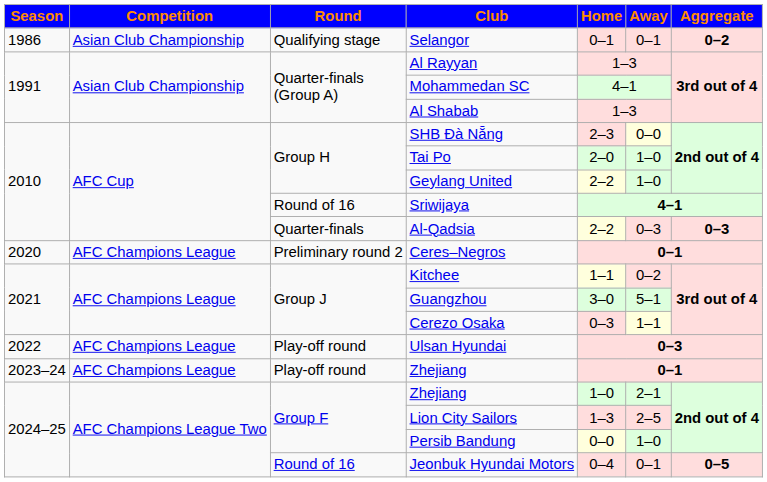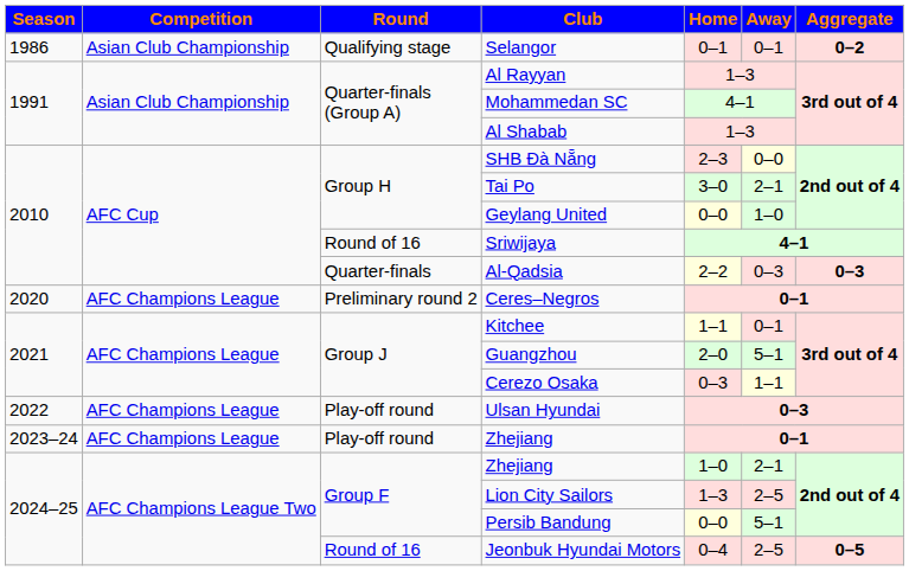 <table class="wikitable" ;>
 <tr>
 <th style="color:darkorange; background:blue;">Season</th>
 <th style="color:darkorange; background:blue;">Competition</th>
 <th style="color:darkorange; background:blue;">Round</th>
 <th style="color:darkorange; background:blue;">Club</th>
 <th style="color:darkorange; background:blue;">Home</th>
 <th style="color:darkorange; background:blue;">Away</th>
 <th style="color:darkorange; background:blue;">Aggregate</th>
 </tr>
 <tr>
 <td>1986</td>
 <td><a href='#'>Asian Club Championship</a></td>
 <td>Qualifying stage</td>
 <td> <a href='#'>Selangor</a></td>
 <td style="text-align:center; background:#fdd;">0–1</td>
 <td style="text-align:center; background:#fdd;">0–1</td>
 <td style="text-align:center; background:#fdd;"><strong>0–2</strong></td>
 </tr>
 <tr>
 <td rowspan="3">1991</td>
 <td rowspan="3"><a href='#'>Asian Club Championship</a></td>
 <td rowspan="3">Quarter-finals<br>(Group A)</td>
 <td> <a href='#'>Al Rayyan</a></td>
 <td colspan=2; style="text-align:center; background:#fdd;">1–3</td>
 <td rowspan="3" style="text-align:center; background:#fdd;"><strong>3rd out of 4</strong></td>
 </tr>
 <tr>
 <td> <a href='#'>Mohammedan SC</a></td>
 <td colspan=2; style="text-align:center; background:#dfd;">4–1</td>
 </tr>
 <tr>
 <td> <a href='#'>Al Shabab</a></td>
 <td colspan=2; style="text-align:center; background:#fdd;">1–3</td>
 </tr>
 <tr>
 <td rowspan="5">2010</td>
 <td rowspan="5"><a href='#'>AFC Cup</a></td>
 <td rowspan="3">Group H</td>
 <td> <a href='#'>SHB Đà Nẵng</a></td>
 <td style="text-align:center; background:#fdd;">2–3</td>
 <td style="text-align:center; background:#ffd;">0–0</td>
 <td rowspan="3" style="text-align:center; background:#dfd;"><strong>2nd out of 4</strong></td>
 </tr>
 <tr>
 <td> <a href='#'>Tai Po</a></td>
-<td style="text-align:center; background:#dfd;">2–0</td>
-<td style="text-align:center; background:#dfd;">1–0</td>
+<td style="text-align:center; background:#dfd;">3–0</td>
+<td style="text-align:center; background:#dfd;">2–1</td>
 </tr>
 <tr>
 <td> <a href='#'>Geylang United</a></td>
-<td style="text-align:center; background:#ffd;">2–2</td>
+<td style="text-align:center; background:#ffd;">0–0</td>
 <td style="text-align:center; background:#dfd;">1–0</td>
 </tr>
 <tr>
 <td>Round of 16</td>
 <td> <a href='#'>Sriwijaya</a></td>
 <td colspan="3" style="text-align:center; background:#dfd;"><strong>4–1</strong></td>
 </tr>
 <tr>
 <td>Quarter-finals</td>
 <td> <a href='#'>Al-Qadsia</a></td>
 <td style="text-align:center; background:#ffd;">2–2</td>
 <td style="text-align:center; background:#fdd;">0–3</td>
 <td style="text-align:center; background:#fdd;"><strong>0–3</strong></td>
 </tr>
 <tr>
 <td>2020</td>
 <td><a href='#'>AFC Champions League</a></td>
 <td>Preliminary round 2</td>
 <td> <a href='#'>Ceres–Negros</a></td>
 <td colspan="3" style="text-align:center; background:#fdd;"><strong>0–1</strong></td>
 </tr>
 <tr>
 <td rowspan="3">2021</td>
 <td rowspan="3"><a href='#'>AFC Champions League</a></td>
 <td rowspan="3">Group J</td>
 <td> <a href='#'>Kitchee</a></td>
 <td style="text-align:center; background:#ffd;">1–1</td>
-<td style="text-align:center; background:#fdd;">0–2</td>
+<td style="text-align:center; background:#fdd;">0–1</td>
 <td rowspan="3" style="text-align:center; background:#fdd;"><strong>3rd out of 4</strong></td>
 </tr>
 <tr>
 <td> <a href='#'>Guangzhou</a></td>
-<td style="text-align:center; background:#dfd;">3–0</td>
+<td style="text-align:center; background:#dfd;">2–0</td>
 <td style="text-align:center; background:#dfd;">5–1</td>
 </tr>
 <tr>
 <td> <a href='#'>Cerezo Osaka</a></td>
 <td style="text-align:center; background:#fdd;">0–3</td>
 <td style="text-align:center; background:#ffd;">1–1</td>
 </tr>
 <tr>
 <td>2022</td>
 <td><a href='#'>AFC Champions League</a></td>
 <td>Play-off round</td>
 <td> <a href='#'>Ulsan Hyundai</a></td>
 <td colspan="3" style="text-align:center; background:#fdd;"><strong>0–3</strong></td>
 </tr>
 <tr>
 <td>2023–24</td>
 <td><a href='#'>AFC Champions League</a></td>
 <td>Play-off round</td>
 <td> <a href='#'>Zhejiang</a></td>
 <td colspan="3" style="text-align:center; background:#fdd"><strong>0–1</strong></td>
 </tr>
 <tr>
 <td rowspan="4">2024–25</td>
 <td rowspan="4"><a href='#'>AFC Champions League Two</a></td>
 <td rowspan="3"><a href='#'>Group F</a></td>
 <td> <a href='#'>Zhejiang</a></td>
 <td style="text-align:center; background:#dfd;">1–0</td>
 <td style="text-align:center; background:#dfd;">2–1</td>
 <td rowspan="3" style="text-align:center; background:#dfd;"><strong>2nd out of 4</strong></td>
 </tr>
 <tr>
 <td> <a href='#'>Lion City Sailors</a></td>
 <td style="text-align:center; background:#FFDDDD;">1–3</td>
 <td style="text-align:center; background:#FFDDDD;">2–5</td>
 </tr>
 <tr>
 <td> <a href='#'>Persib Bandung</a></td>
 <td style="text-align:center; background:#ffd;">0–0</td>
-<td style="text-align:center; background:#dfd;">1–0</td>
+<td style="text-align:center; background:#dfd;">5–1</td>
 </tr>
 <tr>
 <td><a href='#'>Round of 16</a></td>
 <td> <a href='#'>Jeonbuk Hyundai Motors</a></td>
 <td style="text-align:center; background:#FFDDDD;">0–4</td>
-<td style="text-align:center; background:#FFDDDD;">0–1</td>
+<td style="text-align:center; background:#FFDDDD;">2–5</td>
 <td style="text-align:center; background:#fdd;"><strong>0–5</strong></td>
 </tr>
 </table>
